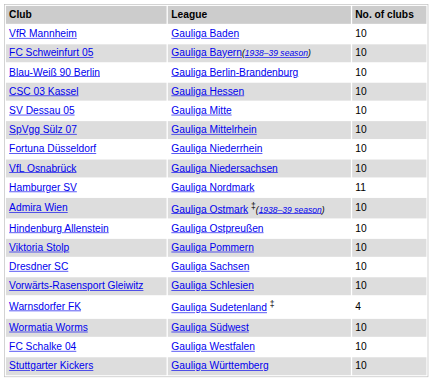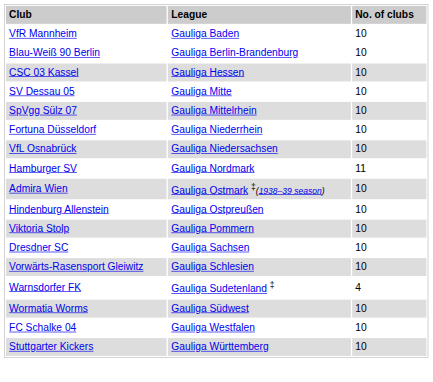 <table style="border:1px solid #bbb;background:#fff;" cellpadding="5" cellspacing="2" width="75%">
 <tr style="background:#ccc;font-weight:bold">
 <td>Club</td>
 <td>League</td>
 <td>No. of clubs</td>
 </tr>
 <tr>
 <td><a href='#'>VfR Mannheim</a></td>
 <td><a href='#'>Gauliga Baden</a></td>
-<td>10</td>
-</tr>
-<tr style="background:#ddd">
-<td><a href='#'>FC Schweinfurt 05</a></td>
-<td><a href='#'>Gauliga Bayern</a><small><em>(<a href='#'>1938–39 season</a>)</em></small></td>
 <td>10</td>
 </tr>
 <tr>
 <td><a href='#'>Blau-Weiß 90 Berlin</a></td>
 <td><a href='#'>Gauliga Berlin-Brandenburg</a></td>
 <td>10</td>
 </tr>
 <tr style="background:#ddd">
 <td><a href='#'>CSC 03 Kassel</a></td>
 <td><a href='#'>Gauliga Hessen</a></td>
 <td>10</td>
 </tr>
 <tr>
 <td><a href='#'>SV Dessau 05</a></td>
 <td><a href='#'>Gauliga Mitte</a></td>
 <td>10</td>
 </tr>
 <tr style="background:#ddd">
 <td><a href='#'>SpVgg Sülz 07</a></td>
 <td><a href='#'>Gauliga Mittelrhein</a></td>
 <td>10</td>
 </tr>
 <tr>
 <td><a href='#'>Fortuna Düsseldorf</a></td>
 <td><a href='#'>Gauliga Niederrhein</a></td>
 <td>10</td>
 </tr>
 <tr style="background:#ddd">
 <td><a href='#'>VfL Osnabrück</a></td>
 <td><a href='#'>Gauliga Niedersachsen</a></td>
 <td>10</td>
 </tr>
 <tr>
 <td><a href='#'>Hamburger SV</a></td>
 <td><a href='#'>Gauliga Nordmark</a></td>
 <td>11</td>
 </tr>
 <tr style="background:#ddd">
 <td><a href='#'>Admira Wien</a></td>
 <td><a href='#'>Gauliga Ostmark</a> <sup>‡</sup><small><em>(<a href='#'>1938–39 season</a>)</em></small></td>
 <td>10</td>
 </tr>
 <tr>
 <td><a href='#'>Hindenburg Allenstein</a></td>
 <td><a href='#'>Gauliga Ostpreußen</a></td>
 <td>10</td>
 </tr>
 <tr style="background:#ddd">
 <td><a href='#'>Viktoria Stolp</a></td>
 <td><a href='#'>Gauliga Pommern</a></td>
 <td>10</td>
 </tr>
 <tr>
 <td><a href='#'>Dresdner SC</a></td>
 <td><a href='#'>Gauliga Sachsen</a></td>
 <td>10</td>
 </tr>
 <tr style="background:#ddd">
 <td><a href='#'>Vorwärts-Rasensport Gleiwitz</a></td>
 <td><a href='#'>Gauliga Schlesien</a></td>
 <td>10</td>
 </tr>
 <tr>
 <td><a href='#'>Warnsdorfer FK</a></td>
 <td><a href='#'>Gauliga Sudetenland</a> <sup>‡</sup></td>
 <td>4</td>
 </tr>
 <tr style="background:#ddd">
 <td><a href='#'>Wormatia Worms</a></td>
 <td><a href='#'>Gauliga Südwest</a></td>
 <td>10</td>
 </tr>
 <tr>
 <td><a href='#'>FC Schalke 04</a></td>
 <td><a href='#'>Gauliga Westfalen</a></td>
 <td>10</td>
 </tr>
 <tr style="background:#ddd">
 <td><a href='#'>Stuttgarter Kickers</a></td>
 <td><a href='#'>Gauliga Württemberg</a></td>
 <td>10</td>
 </tr>
 </table>
